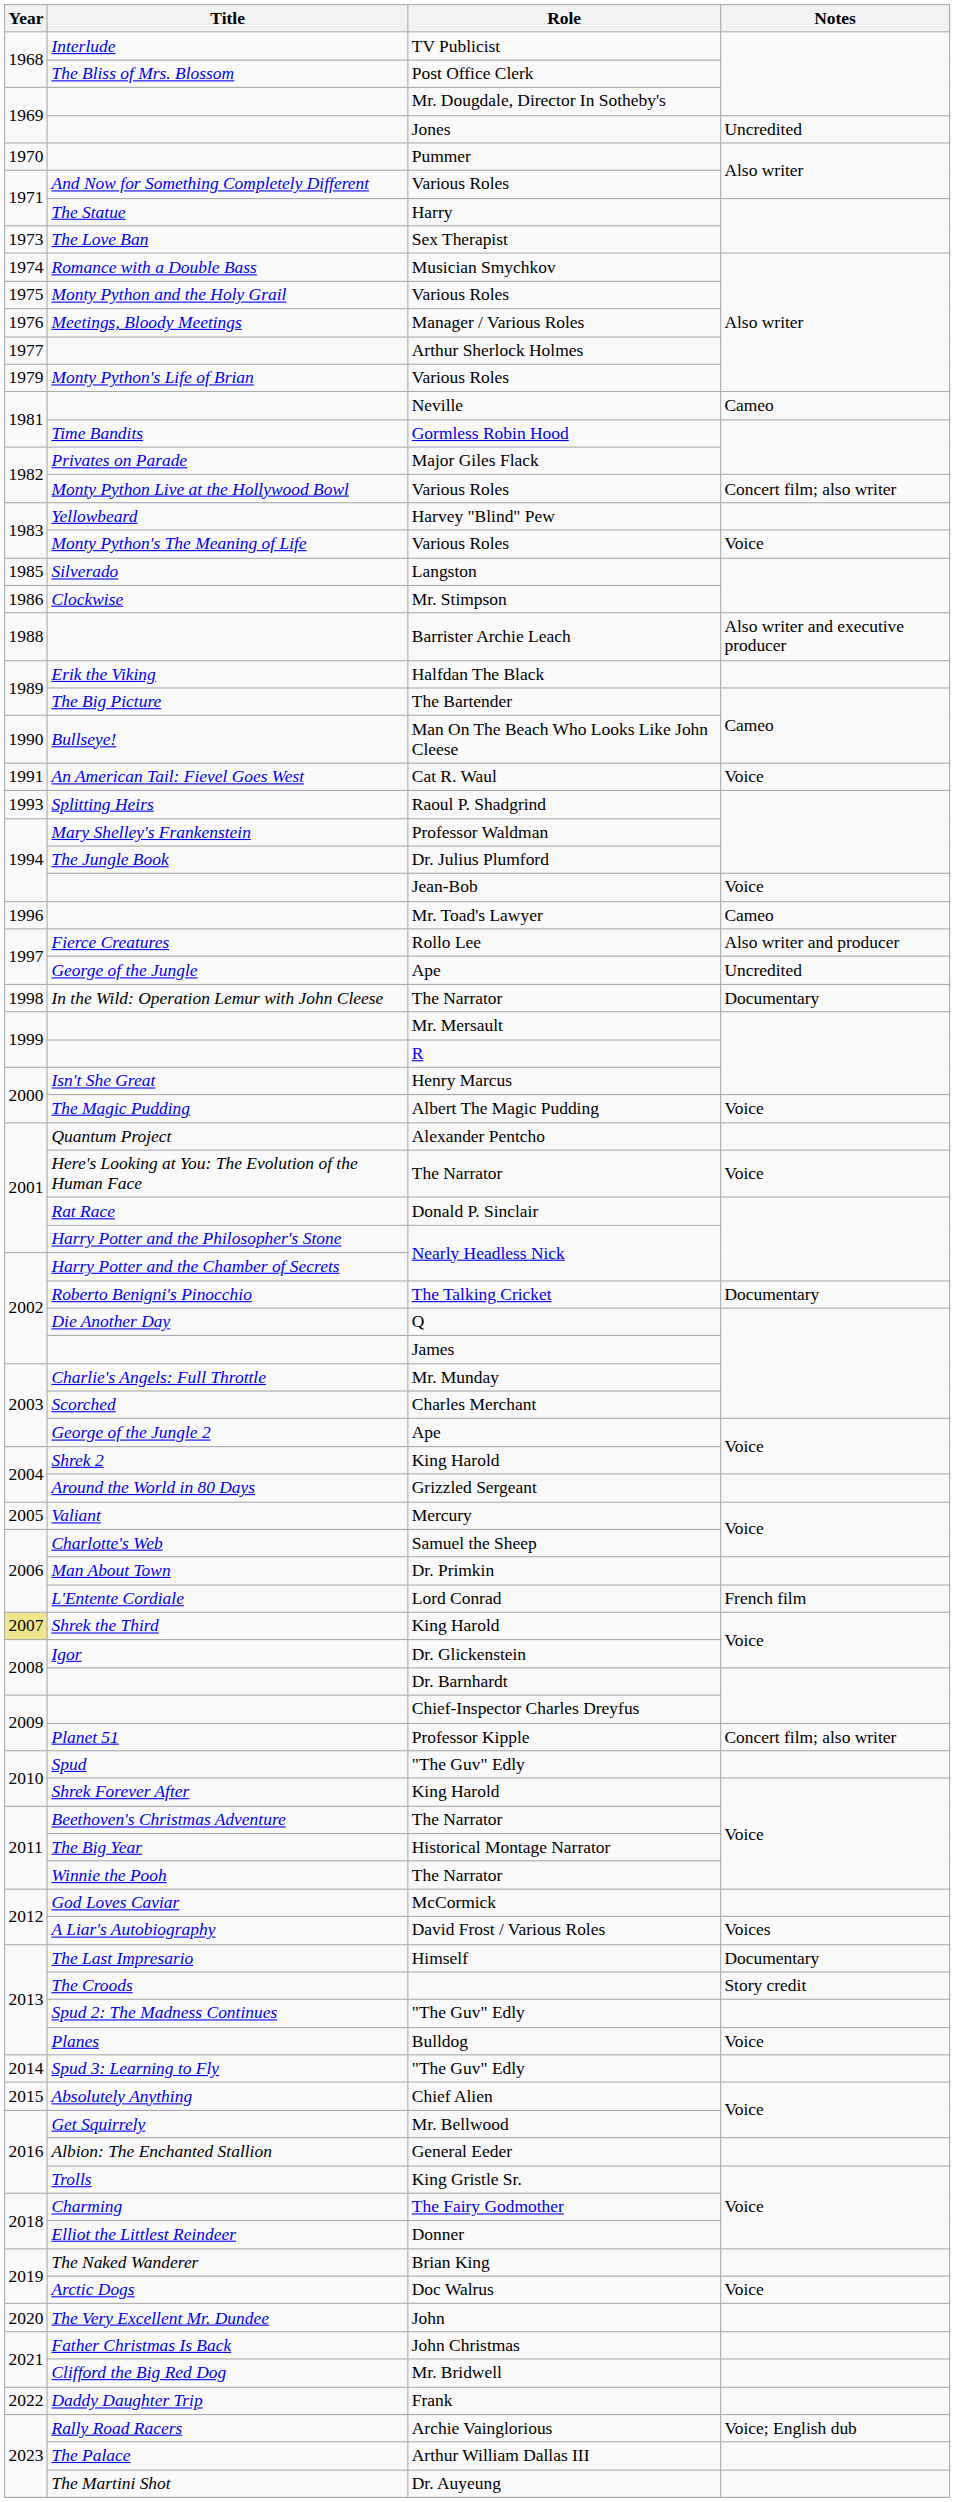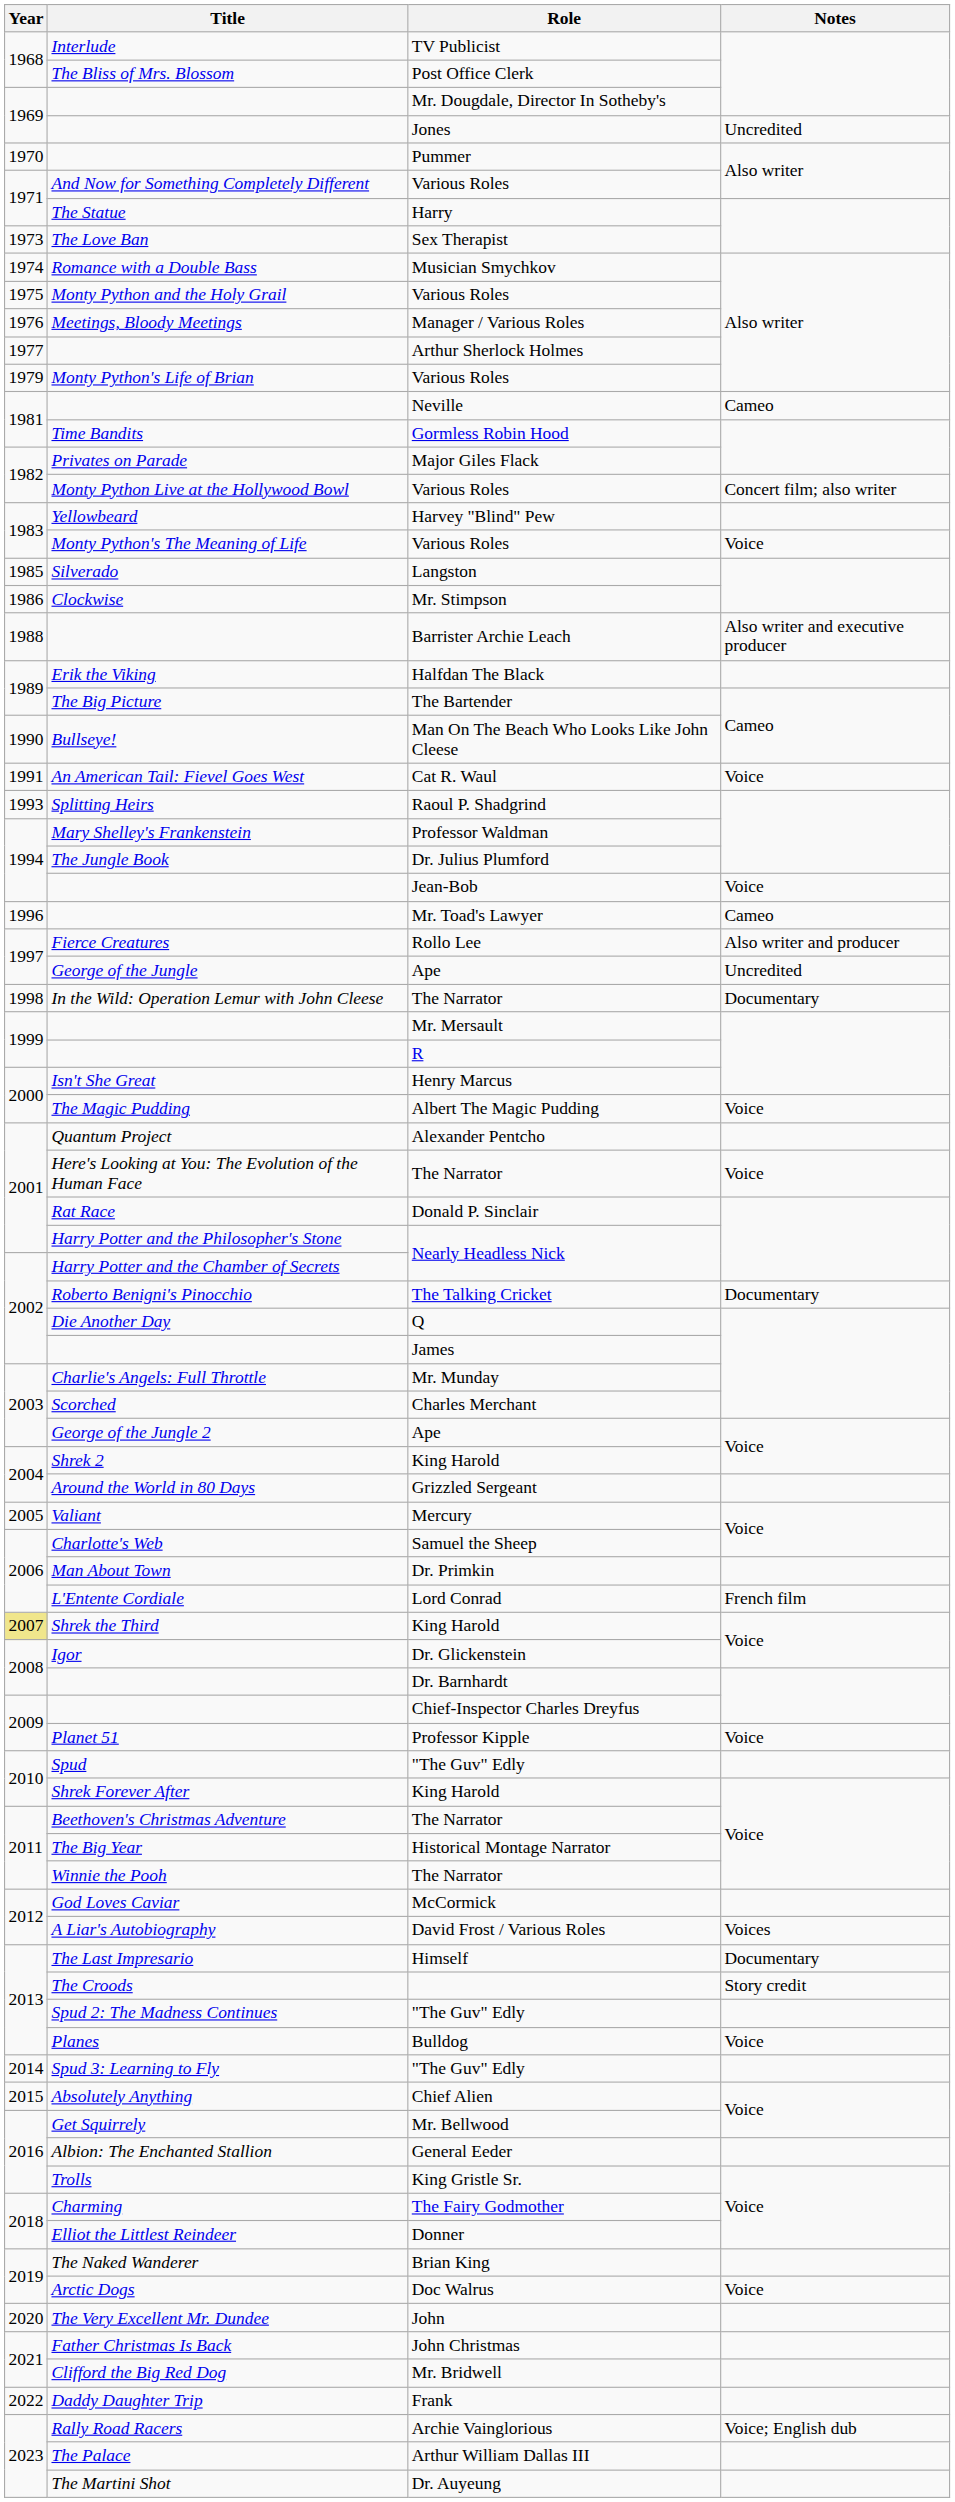 <table class="wikitable sortable unsortable">
 <tr>
 <th scope="col">Year</th>
 <th scope="col">Title</th>
 <th scope="col">Role</th>
 <th scope="col" class="unsortable">Notes</th>
 </tr>
 <tr>
 <td rowspan="2">1968</td>
 <td><em><a href='#'>Interlude</a></em></td>
 <td>TV Publicist</td>
 <td rowspan="3"></td>
 </tr>
 <tr>
 <td><em><a href='#'>The Bliss of Mrs. Blossom</a></em></td>
 <td>Post Office Clerk</td>
 </tr>
 <tr>
 <td rowspan="2">1969</td>
 <td><em></em></td>
 <td>Mr. Dougdale, Director In Sotheby's</td>
 </tr>
 <tr>
 <td><em></em></td>
 <td>Jones</td>
 <td>Uncredited</td>
 </tr>
 <tr>
 <td>1970</td>
 <td><em></em></td>
 <td>Pummer</td>
 <td rowspan="2">Also writer</td>
 </tr>
 <tr>
 <td rowspan="2">1971</td>
 <td><em><a href='#'>And Now for Something Completely Different</a></em></td>
 <td>Various Roles</td>
 </tr>
 <tr>
 <td><em><a href='#'>The Statue</a></em></td>
 <td>Harry</td>
 <td rowspan="2"></td>
 </tr>
 <tr>
 <td>1973</td>
 <td><em><a href='#'>The Love Ban</a></em></td>
 <td>Sex Therapist</td>
 </tr>
 <tr>
 <td>1974</td>
 <td><em><a href='#'>Romance with a Double Bass</a></em></td>
 <td>Musician Smychkov</td>
 <td rowspan="5">Also writer</td>
 </tr>
 <tr>
 <td>1975</td>
 <td><em><a href='#'>Monty Python and the Holy Grail</a></em></td>
 <td>Various Roles</td>
 </tr>
 <tr>
 <td>1976</td>
 <td><em><a href='#'>Meetings, Bloody Meetings</a></em></td>
 <td>Manager / Various Roles</td>
 </tr>
 <tr>
 <td>1977</td>
 <td><em></em></td>
 <td>Arthur Sherlock Holmes</td>
 </tr>
 <tr>
 <td>1979</td>
 <td><em><a href='#'>Monty Python's Life of Brian</a></em></td>
 <td>Various Roles</td>
 </tr>
 <tr>
 <td rowspan="2">1981</td>
 <td><em></em></td>
 <td>Neville</td>
 <td>Cameo</td>
 </tr>
 <tr>
 <td><em><a href='#'>Time Bandits</a></em></td>
 <td><a href='#'>Gormless Robin Hood</a></td>
 <td rowspan="2"></td>
 </tr>
 <tr>
 <td rowspan="2">1982</td>
 <td><em><a href='#'>Privates on Parade</a></em></td>
 <td>Major Giles Flack</td>
 </tr>
 <tr>
 <td><em><a href='#'>Monty Python Live at the Hollywood Bowl</a></em></td>
 <td>Various Roles</td>
 <td>Concert film; also writer</td>
 </tr>
 <tr>
 <td rowspan="2">1983</td>
 <td><em><a href='#'>Yellowbeard</a></em></td>
 <td>Harvey "Blind" Pew</td>
 <td></td>
 </tr>
 <tr>
 <td><em><a href='#'>Monty Python's The Meaning of Life</a></em></td>
 <td>Various Roles</td>
 <td>Voice</td>
 </tr>
 <tr>
 <td>1985</td>
 <td><em><a href='#'>Silverado</a></em></td>
 <td>Langston</td>
 <td rowspan="2"></td>
 </tr>
 <tr>
 <td>1986</td>
 <td><em><a href='#'>Clockwise</a></em></td>
 <td>Mr. Stimpson</td>
 </tr>
 <tr>
 <td>1988</td>
 <td><em></em></td>
 <td>Barrister Archie Leach</td>
 <td>Also writer and executive producer</td>
 </tr>
 <tr>
 <td rowspan="2">1989</td>
 <td><em><a href='#'>Erik the Viking</a></em></td>
 <td>Halfdan The Black</td>
 <td></td>
 </tr>
 <tr>
 <td><em><a href='#'>The Big Picture</a></em></td>
 <td>The Bartender</td>
 <td rowspan="2">Cameo</td>
 </tr>
 <tr>
 <td>1990</td>
 <td><em><a href='#'>Bullseye!</a></em></td>
 <td>Man On The Beach Who Looks Like John Cleese</td>
 </tr>
 <tr>
 <td>1991</td>
 <td><em><a href='#'>An American Tail: Fievel Goes West</a></em></td>
 <td>Cat R. Waul</td>
 <td>Voice</td>
 </tr>
 <tr>
 <td>1993</td>
 <td><em><a href='#'>Splitting Heirs</a></em></td>
 <td>Raoul P. Shadgrind</td>
 <td rowspan="3"></td>
 </tr>
 <tr>
 <td rowspan="3">1994</td>
 <td><em><a href='#'>Mary Shelley's Frankenstein</a></em></td>
 <td>Professor Waldman</td>
 </tr>
 <tr>
 <td><em><a href='#'>The Jungle Book</a></em></td>
 <td>Dr. Julius Plumford</td>
 </tr>
 <tr>
 <td><em></em></td>
 <td>Jean-Bob</td>
 <td>Voice</td>
 </tr>
 <tr>
 <td>1996</td>
 <td><em></em></td>
 <td>Mr. Toad's Lawyer</td>
 <td>Cameo</td>
 </tr>
 <tr>
 <td rowspan="2">1997</td>
 <td><em><a href='#'>Fierce Creatures</a></em></td>
 <td>Rollo Lee</td>
 <td>Also writer and producer</td>
 </tr>
 <tr>
 <td><em><a href='#'>George of the Jungle</a></em></td>
 <td>Ape</td>
 <td>Uncredited</td>
 </tr>
 <tr>
 <td>1998</td>
 <td><em>In the Wild: Operation Lemur with John Cleese</em></td>
 <td>The Narrator</td>
 <td>Documentary</td>
 </tr>
 <tr>
 <td rowspan="2">1999</td>
 <td><em></em></td>
 <td>Mr. Mersault</td>
 <td rowspan="3"></td>
 </tr>
 <tr>
 <td><em></em></td>
 <td><a href='#'>R</a></td>
 </tr>
 <tr>
 <td rowspan="2">2000</td>
 <td><em><a href='#'>Isn't She Great</a></em></td>
 <td>Henry Marcus</td>
 </tr>
 <tr>
 <td><em><a href='#'>The Magic Pudding</a></em></td>
 <td>Albert The Magic Pudding</td>
 <td>Voice</td>
 </tr>
 <tr>
 <td rowspan="4">2001</td>
 <td><em>Quantum Project</em></td>
 <td>Alexander Pentcho</td>
 <td></td>
 </tr>
 <tr>
 <td><em>Here's Looking at You: The Evolution of the Human Face</em></td>
 <td>The Narrator</td>
 <td>Voice</td>
 </tr>
 <tr>
 <td><em><a href='#'>Rat Race</a></em></td>
 <td>Donald P. Sinclair</td>
 <td rowspan="3"></td>
 </tr>
 <tr>
 <td><em><a href='#'>Harry Potter and the Philosopher's Stone</a></em></td>
 <td rowspan="2"><a href='#'>Nearly Headless Nick</a></td>
 </tr>
 <tr>
 <td rowspan="4">2002</td>
 <td><em><a href='#'>Harry Potter and the Chamber of Secrets</a></em></td>
 </tr>
 <tr>
 <td><em><a href='#'>Roberto Benigni's Pinocchio</a></em></td>
 <td><a href='#'>The Talking Cricket</a></td>
 <td>Documentary</td>
 </tr>
 <tr>
 <td><em><a href='#'>Die Another Day</a></em></td>
 <td>Q</td>
 <td rowspan="4"></td>
 </tr>
 <tr>
 <td><em></em></td>
 <td>James</td>
 </tr>
 <tr>
 <td rowspan="3">2003</td>
 <td><em><a href='#'>Charlie's Angels: Full Throttle</a></em></td>
 <td>Mr. Munday</td>
 </tr>
 <tr>
 <td><em><a href='#'>Scorched</a></em></td>
 <td>Charles Merchant</td>
 </tr>
 <tr>
 <td><em><a href='#'>George of the Jungle 2</a></em></td>
 <td>Ape</td>
 <td rowspan="2">Voice</td>
 </tr>
 <tr>
 <td rowspan="2">2004</td>
 <td><em><a href='#'>Shrek 2</a></em></td>
 <td>King Harold</td>
 </tr>
 <tr>
 <td><em><a href='#'>Around the World in 80 Days</a></em></td>
 <td>Grizzled Sergeant</td>
 <td></td>
 </tr>
 <tr>
 <td>2005</td>
 <td><em><a href='#'>Valiant</a></em></td>
 <td>Mercury</td>
 <td rowspan="2">Voice</td>
 </tr>
 <tr>
 <td rowspan="3">2006</td>
 <td><em><a href='#'>Charlotte's Web</a></em></td>
 <td>Samuel the Sheep</td>
 </tr>
 <tr>
 <td><em><a href='#'>Man About Town</a></em></td>
 <td>Dr. Primkin</td>
 <td></td>
 </tr>
 <tr>
 <td><em><a href='#'>L'Entente Cordiale</a></em></td>
 <td>Lord Conrad</td>
 <td>French film</td>
 </tr>
 <tr>
 <td style="background: khaki;">2007</td>
 <td><em><a href='#'>Shrek the Third</a></em></td>
 <td>King Harold</td>
 <td rowspan="2">Voice</td>
 </tr>
 <tr>
 <td rowspan="2">2008</td>
 <td><em><a href='#'>Igor</a></em></td>
 <td>Dr. Glickenstein</td>
 </tr>
 <tr>
 <td><em></em></td>
 <td>Dr. Barnhardt</td>
 <td rowspan="2"></td>
 </tr>
 <tr>
 <td rowspan="2">2009</td>
 <td><em></em></td>
 <td>Chief-Inspector Charles Dreyfus</td>
 </tr>
 <tr>
 <td><em><a href='#'>Planet 51</a></em></td>
 <td>Professor Kipple</td>
-<td>Concert film; also writer</td>
+<td>Voice</td>
 </tr>
 <tr>
 <td rowspan="2">2010</td>
 <td><em><a href='#'>Spud</a></em></td>
 <td>"The Guv" Edly</td>
 <td></td>
 </tr>
 <tr>
 <td><em><a href='#'>Shrek Forever After</a></em></td>
 <td>King Harold</td>
 <td rowspan="4">Voice</td>
 </tr>
 <tr>
 <td rowspan="3">2011</td>
 <td><em><a href='#'>Beethoven's Christmas Adventure</a></em></td>
 <td>The Narrator</td>
 </tr>
 <tr>
 <td><em><a href='#'>The Big Year</a></em></td>
 <td>Historical Montage Narrator</td>
 </tr>
 <tr>
 <td><em><a href='#'>Winnie the Pooh</a></em></td>
 <td>The Narrator</td>
 </tr>
 <tr>
 <td rowspan="2">2012</td>
 <td><em><a href='#'>God Loves Caviar</a></em></td>
 <td>McCormick</td>
 <td></td>
 </tr>
 <tr>
 <td><em><a href='#'>A Liar's Autobiography</a></em></td>
 <td>David Frost / Various Roles</td>
 <td>Voices</td>
 </tr>
 <tr>
 <td rowspan="4">2013</td>
 <td><em><a href='#'>The Last Impresario</a></em></td>
 <td>Himself</td>
 <td>Documentary</td>
 </tr>
 <tr>
 <td><em><a href='#'>The Croods</a></em></td>
 <td></td>
 <td>Story credit</td>
 </tr>
 <tr>
 <td><em><a href='#'>Spud 2: The Madness Continues</a></em></td>
 <td>"The Guv" Edly</td>
 <td></td>
 </tr>
 <tr>
 <td><em><a href='#'>Planes</a></em></td>
 <td>Bulldog</td>
 <td>Voice</td>
 </tr>
 <tr>
 <td>2014</td>
 <td><em><a href='#'>Spud 3: Learning to Fly</a></em></td>
 <td>"The Guv" Edly</td>
 <td></td>
 </tr>
 <tr>
 <td>2015</td>
 <td><em><a href='#'>Absolutely Anything</a></em></td>
 <td>Chief Alien</td>
 <td rowspan="2">Voice</td>
 </tr>
 <tr>
 <td rowspan="3">2016</td>
 <td><em><a href='#'>Get Squirrely</a></em></td>
 <td>Mr. Bellwood</td>
 </tr>
 <tr>
 <td><em>Albion: The Enchanted Stallion</em></td>
 <td>General Eeder</td>
 <td></td>
 </tr>
 <tr>
 <td><em><a href='#'>Trolls</a></em></td>
 <td>King Gristle Sr.</td>
 <td rowspan="3">Voice</td>
 </tr>
 <tr>
 <td rowspan="2">2018</td>
 <td><em><a href='#'>Charming</a></em></td>
 <td><a href='#'>The Fairy Godmother</a></td>
 </tr>
 <tr>
 <td><em><a href='#'>Elliot the Littlest Reindeer</a></em></td>
 <td>Donner</td>
 </tr>
 <tr>
 <td rowspan="2">2019</td>
 <td><em>The Naked Wanderer</em></td>
 <td>Brian King</td>
 <td></td>
 </tr>
 <tr>
 <td><em><a href='#'>Arctic Dogs</a></em></td>
 <td>Doc Walrus</td>
 <td>Voice</td>
 </tr>
 <tr>
 <td>2020</td>
 <td><em><a href='#'>The Very Excellent Mr. Dundee</a></em></td>
 <td>John</td>
 <td></td>
 </tr>
 <tr>
 <td rowspan="2">2021</td>
 <td><em><a href='#'>Father Christmas Is Back</a></em></td>
 <td>John Christmas</td>
 <td></td>
 </tr>
 <tr>
 <td><em><a href='#'>Clifford the Big Red Dog</a></em></td>
 <td>Mr. Bridwell</td>
 <td></td>
 </tr>
 <tr>
 <td>2022</td>
 <td><em><a href='#'>Daddy Daughter Trip</a></em></td>
 <td>Frank</td>
 <td></td>
 </tr>
 <tr>
 <td rowspan="3">2023</td>
 <td><em><a href='#'>Rally Road Racers</a></em></td>
 <td>Archie Vainglorious</td>
 <td>Voice; English dub</td>
 </tr>
 <tr>
 <td><em><a href='#'>The Palace</a></em></td>
 <td>Arthur William Dallas III</td>
 <td></td>
 </tr>
 <tr>
 <td><em>The Martini Shot</em></td>
 <td>Dr. Auyeung</td>
 <td></td>
 </tr>
 </table>
